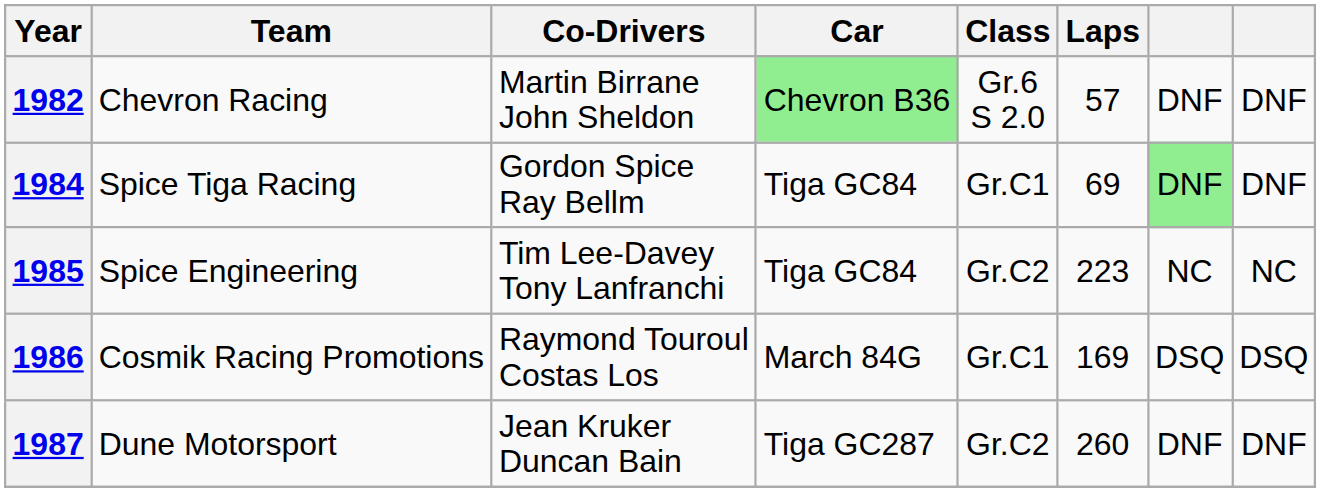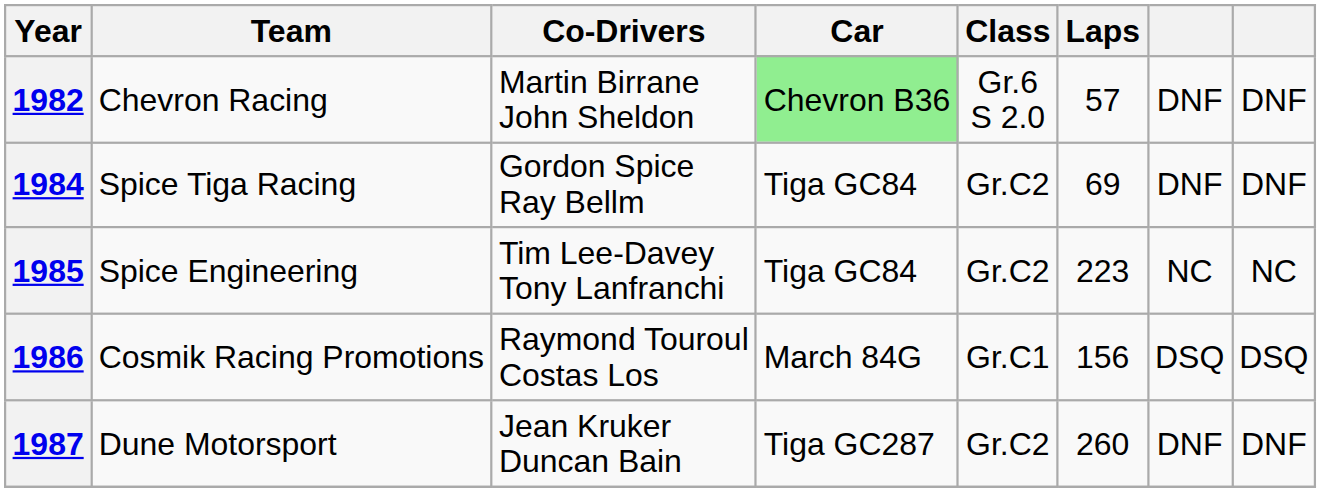 <table class="wikitable" style="text-align:center; font-size:90%">
 <tr>
 <th>Year</th>
 <th>Team</th>
 <th>Co-Drivers</th>
 <th>Car</th>
 <th>Class</th>
 <th>Laps</th>
 <th></th>
 <th></th>
 </tr>
 <tr>
 <th><a href='#'>1982</a></th>
 <td align="left"> Chevron Racing</td>
 <td align="left"> Martin Birrane <br>  John Sheldon</td>
 <td align="left" style="background: lightgreen;">Chevron B36</td>
 <td>Gr.6 <br> S 2.0</td>
 <td>57</td>
 <td>DNF</td>
 <td>DNF</td>
 </tr>
 <tr>
 <th><a href='#'>1984</a></th>
 <td align="left"> Spice Tiga Racing</td>
 <td align="left"> Gordon Spice <br>  Ray Bellm</td>
 <td align="left">Tiga GC84</td>
-<td>Gr.C1</td>
+<td>Gr.C2</td>
 <td>69</td>
-<td style="background: lightgreen;">DNF</td>
+<td>DNF</td>
 <td>DNF</td>
 </tr>
 <tr>
 <th><a href='#'>1985</a></th>
 <td align="left"> Spice Engineering</td>
 <td align="left"> Tim Lee-Davey <br>  Tony Lanfranchi</td>
 <td align="left">Tiga GC84</td>
 <td>Gr.C2</td>
 <td>223</td>
 <td>NC</td>
 <td>NC</td>
 </tr>
 <tr>
 <th><a href='#'>1986</a></th>
 <td align="left"> Cosmik Racing Promotions</td>
 <td align="left"> Raymond Touroul <br>  Costas Los</td>
 <td align="left">March 84G</td>
 <td>Gr.C1</td>
-<td>169</td>
+<td>156</td>
 <td>DSQ</td>
 <td>DSQ</td>
 </tr>
 <tr>
 <th><a href='#'>1987</a></th>
 <td align="left"> Dune Motorsport</td>
 <td align="left"> Jean Kruker <br>  Duncan Bain</td>
 <td align="left">Tiga GC287</td>
 <td>Gr.C2</td>
 <td>260</td>
 <td>DNF</td>
 <td>DNF</td>
 </tr>
 <tr>
 </tr>
 </table>
